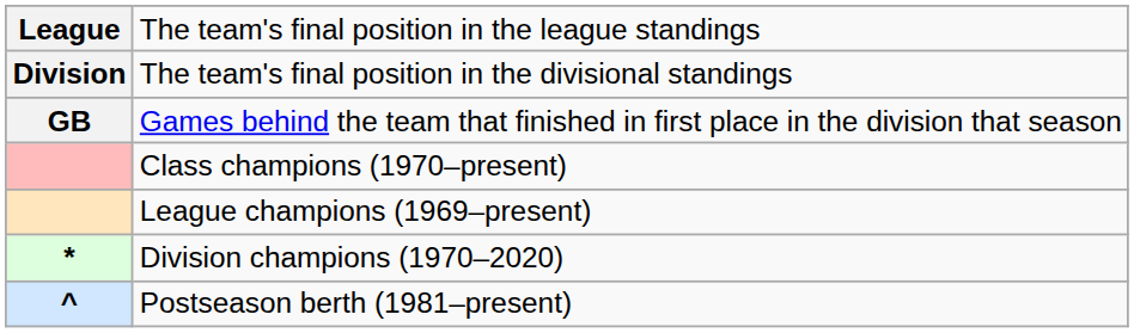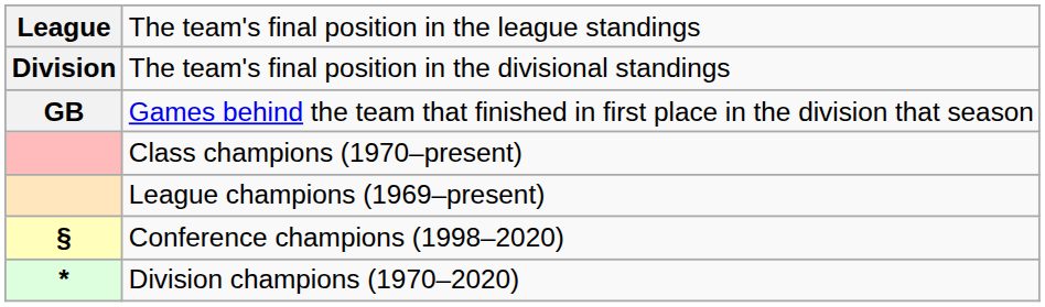 <table class="wikitable plainrowheaders" style="font-size:85%">
 <tr>
 <th scope="row" style="text-align:center"><strong>League</strong></th>
 <td>The team's final position in the league standings</td>
 </tr>
 <tr>
 <th scope="row" style="text-align:center"><strong>Division</strong></th>
 <td>The team's final position in the divisional standings</td>
 </tr>
 <tr>
 <th scope="row" style="text-align:center"><strong>GB</strong></th>
 <td><a href='#'>Games behind</a> the team that finished in first place in the division that season</td>
 </tr>
 <tr>
 <th scope="row" style="text-align:center; background-color:#FFBBBB"></th>
 <td>Class champions (1970–present)</td>
 </tr>
 <tr>
 <th scope="row" style="text-align:center; background-color:#FFE6BD"></th>
 <td>League champions (1969–present)</td>
 </tr>
 <tr>
+<th scope="row" style="text-align:center; background-color:#FFFFBB">§</th>
+<td>Conference champions (1998–2020)</td>
+</tr>
+<tr>
 <th scope="row" style="text-align:center; background-color:#DDFFDD">*</th>
 <td>Division champions (1970–2020)</td>
 </tr>
-<tr>
-<th scope="row" style="text-align:center; background-color:#D0E7FF">^</th>
-<td>Postseason berth (1981–present)</td>
-</tr>
 </table>
